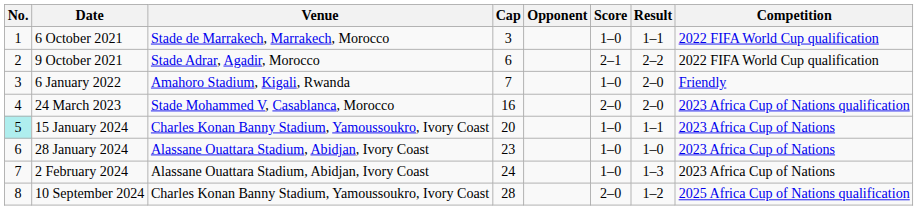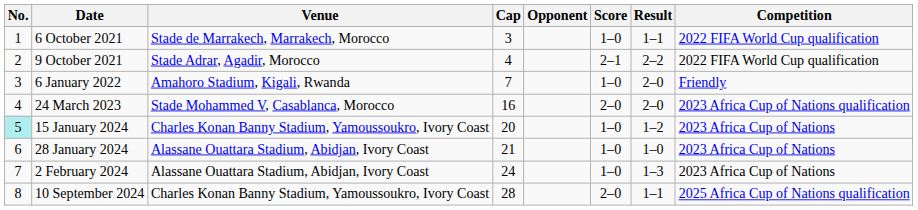 <table class="wikitable sortable">
 <tr>
 <th scope="col">No.</th>
 <th scope="col">Date</th>
 <th scope="col">Venue</th>
 <th scope="col">Cap</th>
 <th scope="col">Opponent</th>
 <th scope="col">Score</th>
 <th scope="col">Result</th>
 <th scope="col">Competition</th>
 </tr>
 <tr>
 <td align="center">1</td>
 <td>6 October 2021</td>
 <td><a href='#'>Stade de Marrakech</a>, <a href='#'>Marrakech</a>, Morocco</td>
 <td align="center">3</td>
 <td></td>
 <td align="center">1–0</td>
 <td align="center">1–1</td>
 <td><a href='#'>2022 FIFA World Cup qualification</a></td>
 </tr>
 <tr>
 <td align="center">2</td>
 <td>9 October 2021</td>
 <td><a href='#'>Stade Adrar</a>, <a href='#'>Agadir</a>, Morocco</td>
-<td align="center">6</td>
+<td align="center">4</td>
 <td></td>
 <td align="center">2–1</td>
 <td align="center">2–2</td>
 <td>2022 FIFA World Cup qualification</td>
 </tr>
 <tr>
 <td align="center">3</td>
 <td>6 January 2022</td>
 <td><a href='#'>Amahoro Stadium</a>, <a href='#'>Kigali</a>, Rwanda</td>
 <td align="center">7</td>
 <td></td>
 <td align="center">1–0</td>
 <td align="center">2–0</td>
 <td><a href='#'>Friendly</a></td>
 </tr>
 <tr>
 <td align="center">4</td>
 <td>24 March 2023</td>
 <td><a href='#'>Stade Mohammed V</a>, <a href='#'>Casablanca</a>, Morocco</td>
 <td align="center">16</td>
 <td></td>
 <td align="center">2–0</td>
 <td align="center">2–0</td>
 <td><a href='#'>2023 Africa Cup of Nations qualification</a></td>
 </tr>
 <tr>
 <td align="center" style="background: paleturquoise;">5</td>
 <td>15 January 2024</td>
 <td><a href='#'>Charles Konan Banny Stadium</a>, <a href='#'>Yamoussoukro</a>, Ivory Coast</td>
 <td align="center">20</td>
 <td></td>
 <td align="center">1–0</td>
-<td align="center">1–1</td>
+<td align="center">1–2</td>
 <td><a href='#'>2023 Africa Cup of Nations</a></td>
 </tr>
 <tr>
 <td align="center">6</td>
 <td>28 January 2024</td>
 <td><a href='#'>Alassane Ouattara Stadium</a>, <a href='#'>Abidjan</a>, Ivory Coast</td>
-<td align="center">23</td>
+<td align="center">21</td>
 <td></td>
 <td align="center">1–0</td>
 <td align="center">1–0</td>
 <td><a href='#'>2023 Africa Cup of Nations</a></td>
 </tr>
 <tr>
 <td align="center">7</td>
 <td>2 February 2024</td>
 <td>Alassane Ouattara Stadium, Abidjan, Ivory Coast</td>
 <td align="center">24</td>
 <td></td>
 <td align="center">1–0</td>
 <td align="center">1–3</td>
 <td>2023 Africa Cup of Nations</td>
 </tr>
 <tr>
 <td align="center">8</td>
 <td>10 September 2024</td>
 <td>Charles Konan Banny Stadium, Yamoussoukro, Ivory Coast</td>
 <td align="center">28</td>
 <td></td>
 <td align="center">2–0</td>
-<td align="center">1–2</td>
+<td align="center">1–1</td>
 <td><a href='#'>2025 Africa Cup of Nations qualification</a></td>
 </tr>
 </table>
